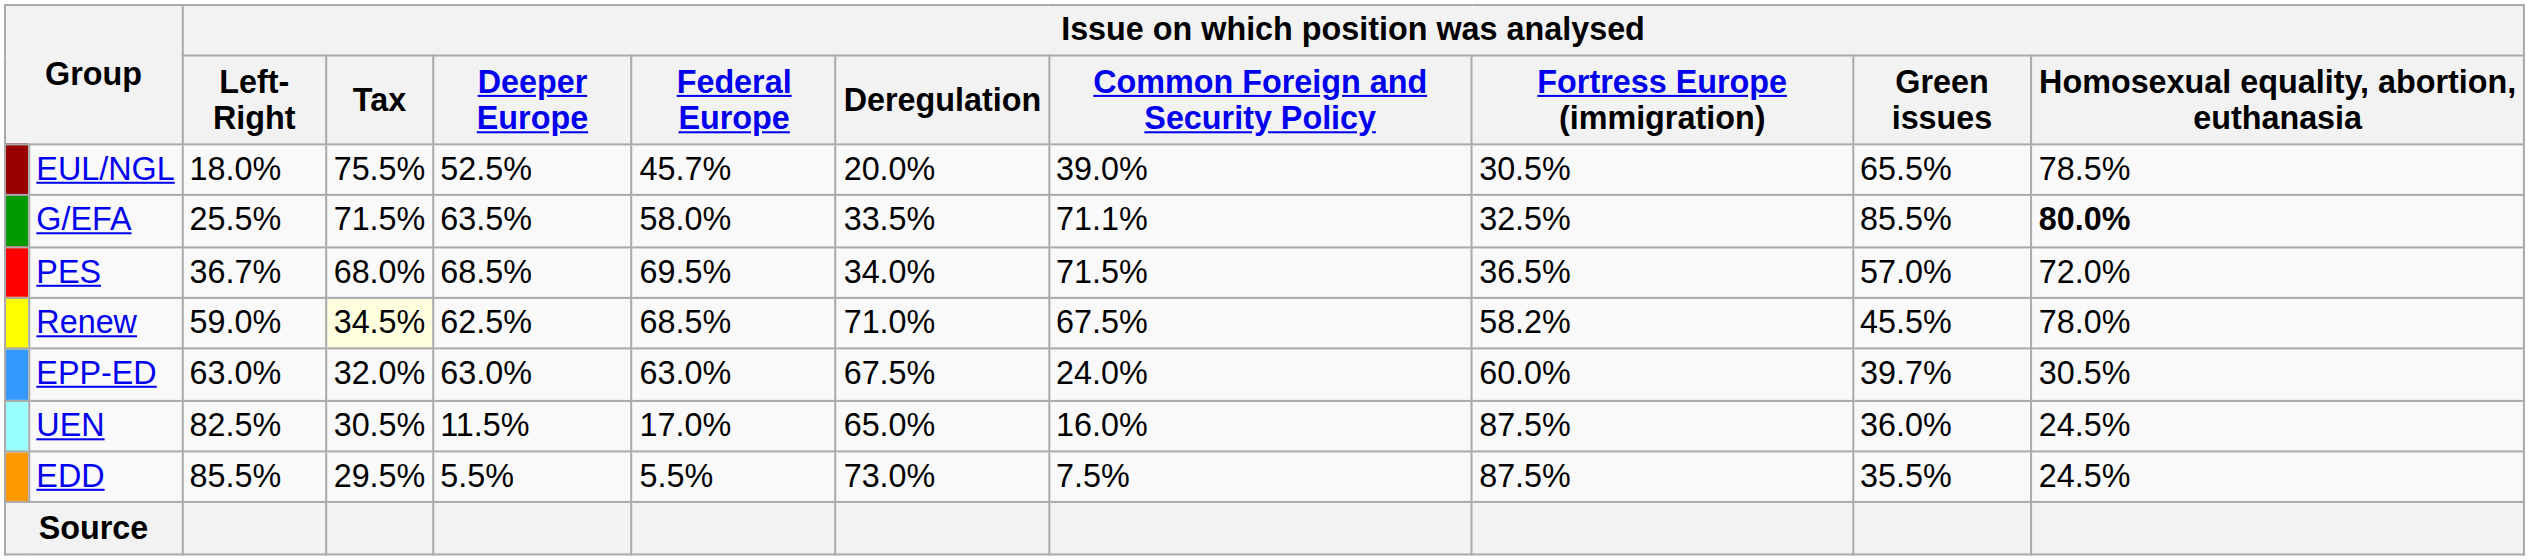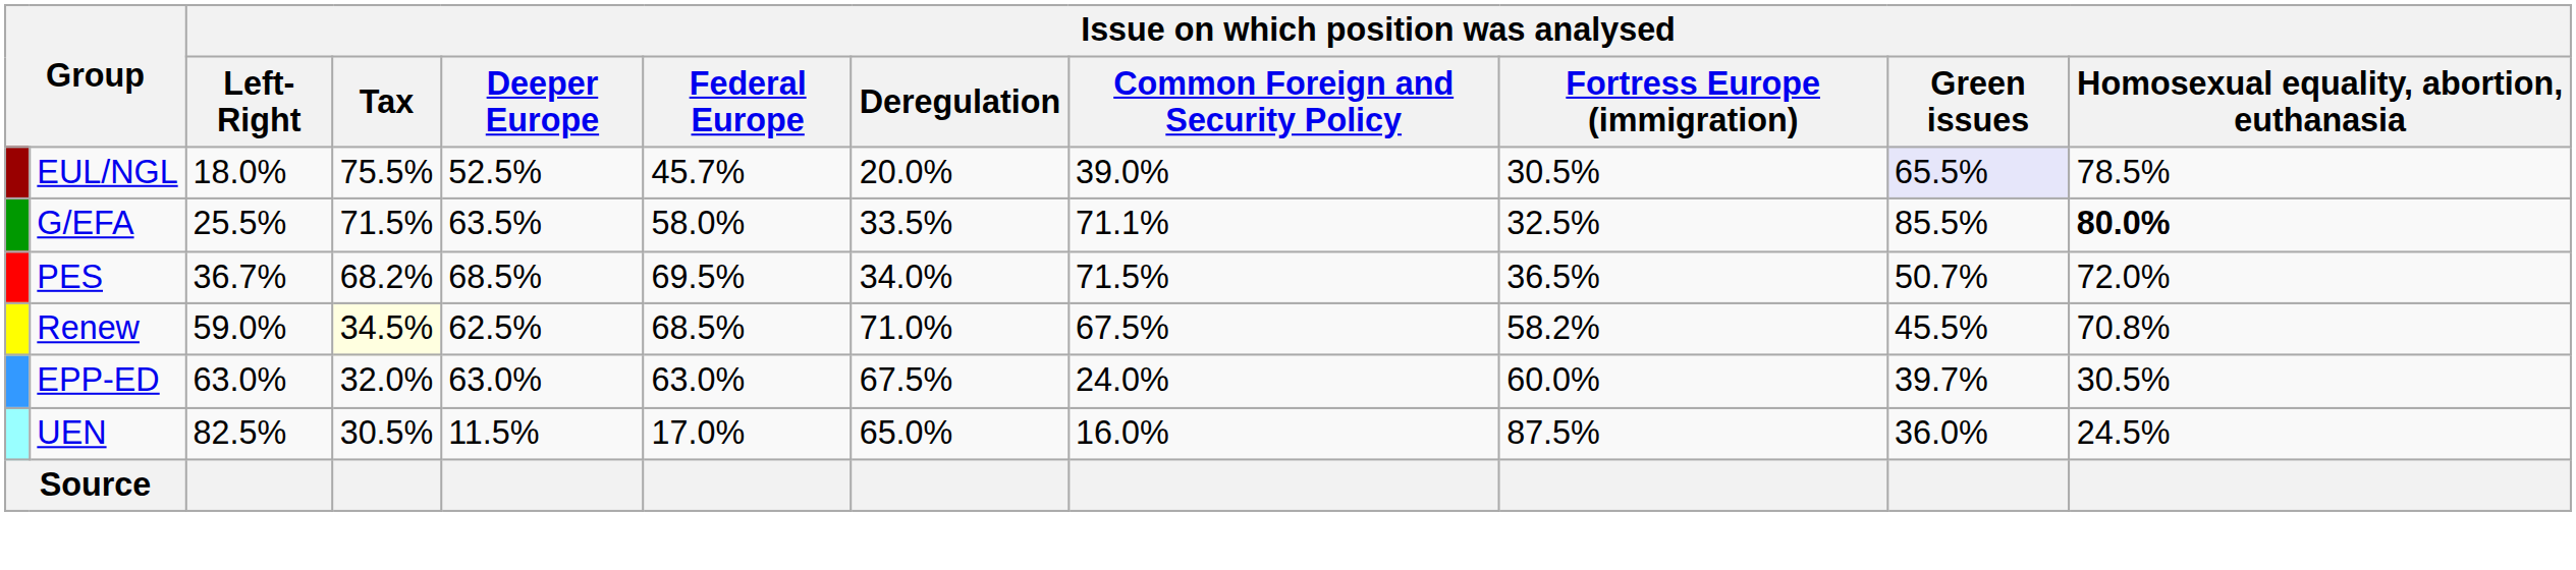 <table class="wikitable sortable">
 <tr>
 <th colspan="2" rowspan="2">Group</th>
 <th colspan="9">Issue on which position was analysed</th>
 </tr>
 <tr>
 <th>Left-Right</th>
 <th>Tax</th>
 <th><a href='#'>Deeper Europe</a></th>
 <th><a href='#'>Federal Europe</a></th>
 <th>Deregulation</th>
 <th><a href='#'>Common Foreign and Security Policy</a></th>
 <th><a href='#'>Fortress Europe</a> (immigration)</th>
 <th>Green issues</th>
 <th>Homosexual equality, abortion, euthanasia</th>
 </tr>
 <tr>
 <td style="background:#900;"> </td>
 <td><a href='#'>EUL/NGL</a></td>
 <td>18.0%</td>
 <td>75.5%</td>
 <td>52.5%</td>
 <td>45.7%</td>
 <td>20.0%</td>
 <td>39.0%</td>
 <td>30.5%</td>
-<td>65.5%</td>
+<td style="background: lavender;">65.5%</td>
 <td>78.5%</td>
 </tr>
 <tr>
 <td style="background:#090;"> </td>
 <td><a href='#'>G/EFA</a></td>
 <td>25.5%</td>
 <td>71.5%</td>
 <td>63.5%</td>
 <td>58.0%</td>
 <td>33.5%</td>
 <td>71.1%</td>
 <td>32.5%</td>
 <td>85.5%</td>
 <td><strong>80.0%</strong></td>
 </tr>
 <tr>
 <td style="background:#f00;"> </td>
 <td><a href='#'>PES</a></td>
 <td>36.7%</td>
-<td>68.0%</td>
+<td>68.2%</td>
 <td>68.5%</td>
 <td>69.5%</td>
 <td>34.0%</td>
 <td>71.5%</td>
 <td>36.5%</td>
-<td>57.0%</td>
+<td>50.7%</td>
 <td>72.0%</td>
 </tr>
 <tr>
 <td style="background:#ff0;"> </td>
 <td><a href='#'>Renew</a></td>
 <td>59.0%</td>
 <td style="background: lightyellow;">34.5%</td>
 <td>62.5%</td>
 <td>68.5%</td>
 <td>71.0%</td>
 <td>67.5%</td>
 <td>58.2%</td>
 <td>45.5%</td>
-<td>78.0%</td>
+<td>70.8%</td>
 </tr>
 <tr>
 <td style="background:#39f;"> </td>
 <td><a href='#'>EPP-ED</a></td>
 <td>63.0%</td>
 <td>32.0%</td>
 <td>63.0%</td>
 <td>63.0%</td>
 <td>67.5%</td>
 <td>24.0%</td>
 <td>60.0%</td>
 <td>39.7%</td>
 <td>30.5%</td>
 </tr>
 <tr>
 <td style="background:#9ff;"> </td>
 <td><a href='#'>UEN</a></td>
 <td>82.5%</td>
 <td>30.5%</td>
 <td>11.5%</td>
 <td>17.0%</td>
 <td>65.0%</td>
 <td>16.0%</td>
 <td>87.5%</td>
 <td>36.0%</td>
 <td>24.5%</td>
 </tr>
 <tr>
-<td style="background:#f90;"> </td>
-<td><a href='#'>EDD</a></td>
-<td>85.5%</td>
-<td>29.5%</td>
-<td>5.5%</td>
-<td>5.5%</td>
-<td>73.0%</td>
-<td>7.5%</td>
-<td>87.5%</td>
-<td>35.5%</td>
-<td>24.5%</td>
-</tr>
-<tr>
 <th colspan="2">Source</th>
 <th></th>
 <th></th>
 <th></th>
 <th></th>
 <th></th>
 <th></th>
 <th></th>
 <th></th>
 <th></th>
 </tr>
 </table>
